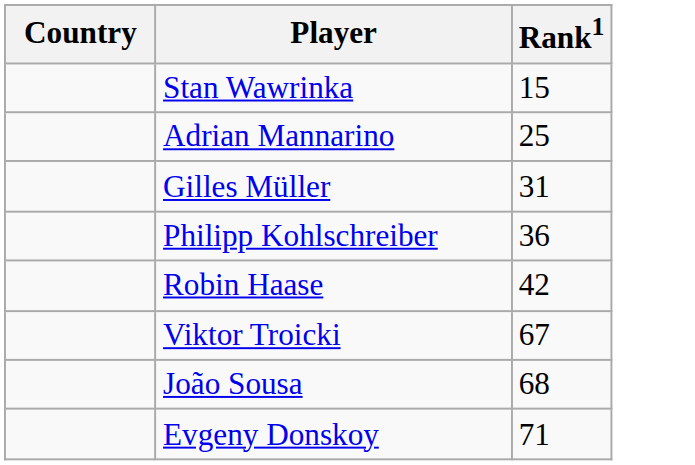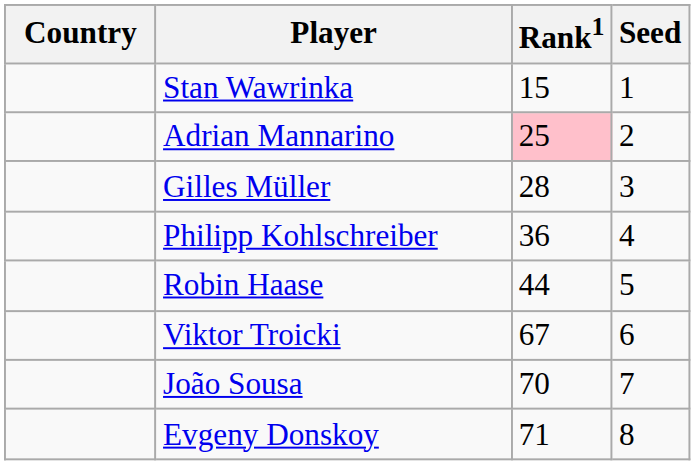 <table class="sortable wikitable">
 <tr>
 <th width=70>Country</th>
 <th width=175>Player</th>
 <th>Rank<sup>1</sup></th>
+<th>Seed</th>
 </tr>
 <tr>
 <td></td>
 <td><a href='#'>Stan Wawrinka</a></td>
 <td>15</td>
+<td>1</td>
 </tr>
 <tr>
 <td></td>
 <td><a href='#'>Adrian Mannarino</a></td>
-<td>25</td>
+<td style="background: pink;">25</td>
+<td>2</td>
 </tr>
 <tr>
 <td></td>
 <td><a href='#'>Gilles Müller</a></td>
-<td>31</td>
+<td>28</td>
+<td>3</td>
 </tr>
 <tr>
 <td></td>
 <td><a href='#'>Philipp Kohlschreiber</a></td>
 <td>36</td>
+<td>4</td>
 </tr>
 <tr>
 <td></td>
 <td><a href='#'>Robin Haase</a></td>
-<td>42</td>
+<td>44</td>
+<td>5</td>
 </tr>
 <tr>
 <td></td>
 <td><a href='#'>Viktor Troicki</a></td>
 <td>67</td>
+<td>6</td>
 </tr>
 <tr>
 <td></td>
 <td><a href='#'>João Sousa</a></td>
-<td>68</td>
+<td>70</td>
+<td>7</td>
 </tr>
 <tr>
 <td></td>
 <td><a href='#'>Evgeny Donskoy</a></td>
 <td>71</td>
+<td>8</td>
 </tr>
 </table>
